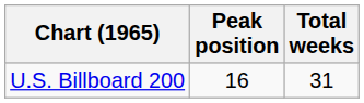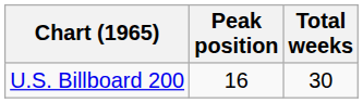 <table class="wikitable sortable">
 <tr>
 <th>Chart (1965)</th>
 <th>Peak<br>position</th>
 <th>Total<br>weeks</th>
 </tr>
 <tr>
 <td align="left"><a href='#'>U.S. Billboard 200</a></td>
 <td style="text-align:center;">16</td>
-<td style="text-align:center;">31</td>
+<td style="text-align:center;">30</td>
 </tr>
 </table>
